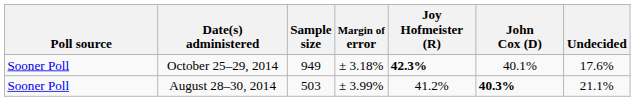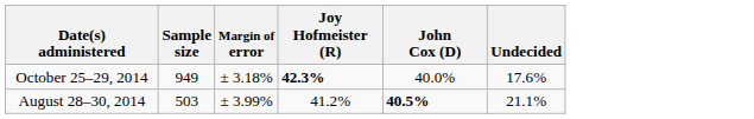 <table class="wikitable">
 <tr valign= bottom>
-<th style="width:180px;">Poll source</th>
 <th style="width:150px;">Date(s)<br>administered</th>
 <th class=small>Sample<br>size</th>
 <th class=small><small>Margin of</small><br>error</th>
 <th style="width:100px;">Joy<br>Hofmeister (R)</th>
 <th style="width:100px;">John<br>Cox (D)</th>
 <th>Undecided</th>
 </tr>
 <tr>
-<td><a href='#'>Sooner Poll</a></td>
 <td align=center>October 25–29, 2014</td>
 <td align=center>949</td>
 <td align=center>± 3.18%</td>
 <td><strong>42.3%</strong></td>
-<td align=center>40.1%</td>
+<td align=center>40.0%</td>
 <td align=center>17.6%</td>
 </tr>
 <tr>
-<td><a href='#'>Sooner Poll</a></td>
 <td align=center>August 28–30, 2014</td>
 <td align=center>503</td>
 <td align=center>± 3.99%</td>
 <td align=center>41.2%</td>
-<td><strong>40.3%</strong></td>
+<td><strong>40.5%</strong></td>
 <td align=center>21.1%</td>
 </tr>
 </table>
